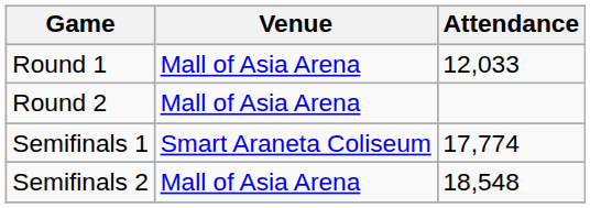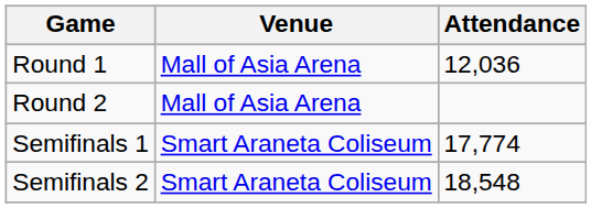 <table class="wikitable" style="float: right; margin-right: 0; margin-left: 1em; font-size:85%">
 <tr>
 <th scope="col">Game</th>
 <th scope="col">Venue</th>
 <th scope="col">Attendance</th>
 </tr>
 <tr>
 <td>Round 1</td>
 <td><a href='#'>Mall of Asia Arena</a></td>
-<td>12,033</td>
+<td>12,036</td>
 </tr>
 <tr>
 <td>Round 2</td>
 <td><a href='#'>Mall of Asia Arena</a></td>
 <td></td>
 </tr>
 <tr>
 <td>Semifinals 1</td>
 <td><a href='#'>Smart Araneta Coliseum</a></td>
 <td>17,774</td>
 </tr>
 <tr>
 <td>Semifinals 2</td>
-<td><a href='#'>Mall of Asia Arena</a></td>
+<td><a href='#'>Smart Araneta Coliseum</a></td>
 <td>18,548</td>
 </tr>
 </table>
